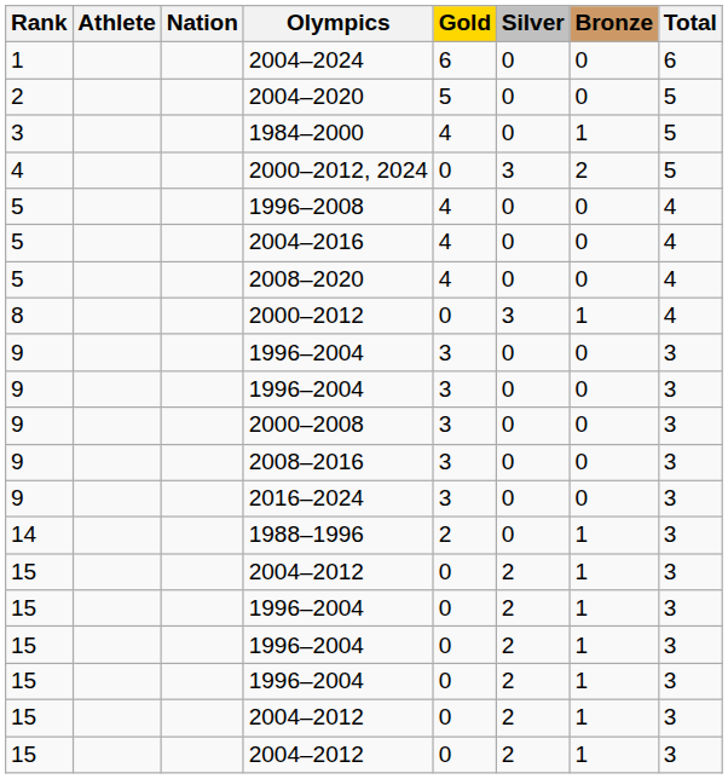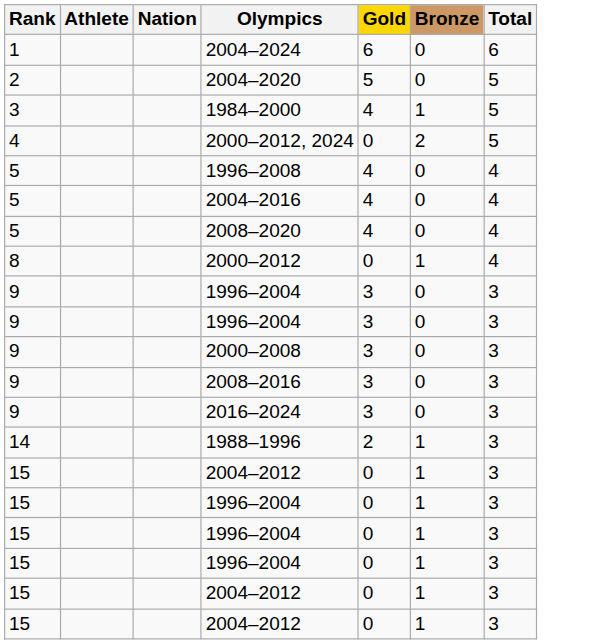 <table class="wikitable sortable">
 <tr>
 <th>Rank</th>
 <th>Athlete</th>
 <th>Nation</th>
 <th>Olympics</th>
 <th style="background-color:gold">Gold</th>
-<th style="background-color:silver">Silver</th>
 <th style="background-color:#cc9966">Bronze</th>
 <th>Total</th>
 </tr>
 <tr>
 <td>1</td>
 <td></td>
 <td></td>
 <td>2004–2024</td>
 <td>6</td>
 <td>0</td>
-<td>0</td>
 <td>6</td>
 </tr>
 <tr>
 <td>2</td>
 <td></td>
 <td></td>
 <td>2004–2020</td>
 <td>5</td>
 <td>0</td>
-<td>0</td>
 <td>5</td>
 </tr>
 <tr>
 <td>3</td>
 <td></td>
 <td></td>
 <td>1984–2000</td>
 <td>4</td>
-<td>0</td>
 <td>1</td>
 <td>5</td>
 </tr>
 <tr>
 <td>4</td>
 <td></td>
 <td></td>
 <td>2000–2012, 2024</td>
 <td>0</td>
-<td>3</td>
 <td>2</td>
 <td>5</td>
 </tr>
 <tr>
 <td>5</td>
 <td></td>
 <td></td>
 <td>1996–2008</td>
 <td>4</td>
 <td>0</td>
-<td>0</td>
 <td>4</td>
 </tr>
 <tr>
 <td>5</td>
 <td></td>
 <td></td>
 <td>2004–2016</td>
 <td>4</td>
-<td>0</td>
 <td>0</td>
 <td>4</td>
 </tr>
 <tr>
 <td>5</td>
 <td></td>
 <td></td>
 <td>2008–2020</td>
 <td>4</td>
 <td>0</td>
-<td>0</td>
 <td>4</td>
 </tr>
 <tr>
 <td>8</td>
 <td></td>
 <td></td>
 <td>2000–2012</td>
 <td>0</td>
-<td>3</td>
 <td>1</td>
 <td>4</td>
 </tr>
 <tr>
 <td>9</td>
 <td></td>
 <td></td>
 <td>1996–2004</td>
 <td>3</td>
 <td>0</td>
-<td>0</td>
 <td>3</td>
 </tr>
 <tr>
 <td>9</td>
 <td></td>
 <td></td>
 <td>1996–2004</td>
 <td>3</td>
-<td>0</td>
 <td>0</td>
 <td>3</td>
 </tr>
 <tr>
 <td>9</td>
 <td></td>
 <td></td>
 <td>2000–2008</td>
 <td>3</td>
 <td>0</td>
-<td>0</td>
 <td>3</td>
 </tr>
 <tr>
 <td>9</td>
 <td></td>
 <td></td>
 <td>2008–2016</td>
 <td>3</td>
-<td>0</td>
 <td>0</td>
 <td>3</td>
 </tr>
 <tr>
 <td>9</td>
 <td></td>
 <td></td>
 <td>2016–2024</td>
 <td>3</td>
 <td>0</td>
-<td>0</td>
 <td>3</td>
 </tr>
 <tr>
 <td>14</td>
 <td></td>
 <td></td>
 <td>1988–1996</td>
 <td>2</td>
+<td>1</td>
+<td>3</td>
+</tr>
+<tr>
+<td>15</td>
+<td></td>
+<td></td>
+<td>2004–2012</td>
+<td>0</td>
+<td>1</td>
+<td>3</td>
+</tr>
+<tr>
+<td>15</td>
+<td></td>
+<td></td>
+<td>1996–2004</td>
+<td>0</td>
+<td>1</td>
+<td>3</td>
+</tr>
+<tr>
+<td>15</td>
+<td></td>
+<td></td>
+<td>1996–2004</td>
+<td>0</td>
+<td>1</td>
+<td>3</td>
+</tr>
+<tr>
+<td>15</td>
+<td></td>
+<td></td>
+<td>1996–2004</td>
 <td>0</td>
 <td>1</td>
 <td>3</td>
 </tr>
 <tr>
 <td>15</td>
 <td></td>
 <td></td>
 <td>2004–2012</td>
 <td>0</td>
-<td>2</td>
-<td>1</td>
-<td>3</td>
-</tr>
-<tr>
-<td>15</td>
-<td></td>
-<td></td>
-<td>1996–2004</td>
-<td>0</td>
-<td>2</td>
-<td>1</td>
-<td>3</td>
-</tr>
-<tr>
-<td>15</td>
-<td></td>
-<td></td>
-<td>1996–2004</td>
-<td>0</td>
-<td>2</td>
-<td>1</td>
-<td>3</td>
-</tr>
-<tr>
-<td>15</td>
-<td></td>
-<td></td>
-<td>1996–2004</td>
-<td>0</td>
-<td>2</td>
 <td>1</td>
 <td>3</td>
 </tr>
 <tr>
 <td>15</td>
 <td></td>
 <td></td>
 <td>2004–2012</td>
 <td>0</td>
-<td>2</td>
-<td>1</td>
-<td>3</td>
-</tr>
-<tr>
-<td>15</td>
-<td></td>
-<td></td>
-<td>2004–2012</td>
-<td>0</td>
-<td>2</td>
 <td>1</td>
 <td>3</td>
 </tr>
 </table>
